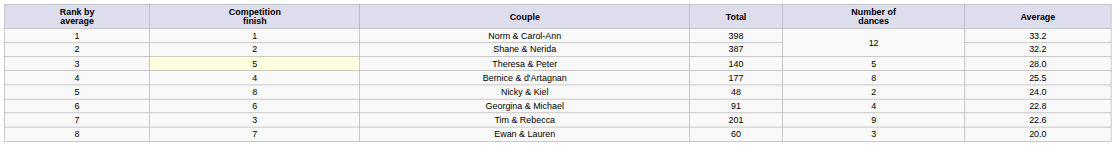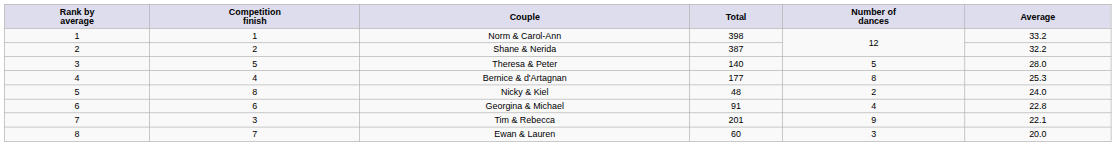 <table class="wikitable sortable" style="font-size:90%; text-align:center; width:90%; margin: 5px;">
 <tr>
 <th style="background:#ddddee;">Rank by<br> average</th>
 <th style="background:#ddddee;">Competition<br> finish</th>
 <th style="background:#ddddee;">Couple</th>
 <th style="background:#ddddee;">Total</th>
 <th style="background:#ddddee;">Number of<br> dances</th>
 <th style="background:#ddddee;">Average</th>
 </tr>
 <tr>
 <td>1</td>
 <td>1</td>
 <td>Norm & Carol-Ann</td>
 <td>398</td>
 <td rowspan=2>12</td>
 <td>33.2</td>
 </tr>
 <tr>
 <td>2</td>
 <td>2</td>
 <td>Shane & Nerida</td>
 <td>387</td>
 <td>32.2</td>
 </tr>
 <tr>
 <td>3</td>
-<td style="background: lightyellow;">5</td>
+<td>5</td>
 <td>Theresa & Peter</td>
 <td>140</td>
 <td>5</td>
 <td>28.0</td>
 </tr>
 <tr>
 <td>4</td>
 <td>4</td>
 <td>Bernice & d'Artagnan</td>
 <td>177</td>
 <td>8</td>
-<td>25.5</td>
+<td>25.3</td>
 </tr>
 <tr>
 <td>5</td>
 <td>8</td>
 <td>Nicky & Kiel</td>
 <td>48</td>
 <td>2</td>
 <td>24.0</td>
 </tr>
 <tr>
 <td>6</td>
 <td>6</td>
 <td>Georgina & Michael</td>
 <td>91</td>
 <td>4</td>
 <td>22.8</td>
 </tr>
 <tr>
 <td>7</td>
 <td>3</td>
 <td>Tim & Rebecca</td>
 <td>201</td>
 <td>9</td>
-<td>22.6</td>
+<td>22.1</td>
 </tr>
 <tr>
 <td>8</td>
 <td>7</td>
 <td>Ewan & Lauren</td>
 <td>60</td>
 <td>3</td>
 <td>20.0</td>
 </tr>
 </table>
